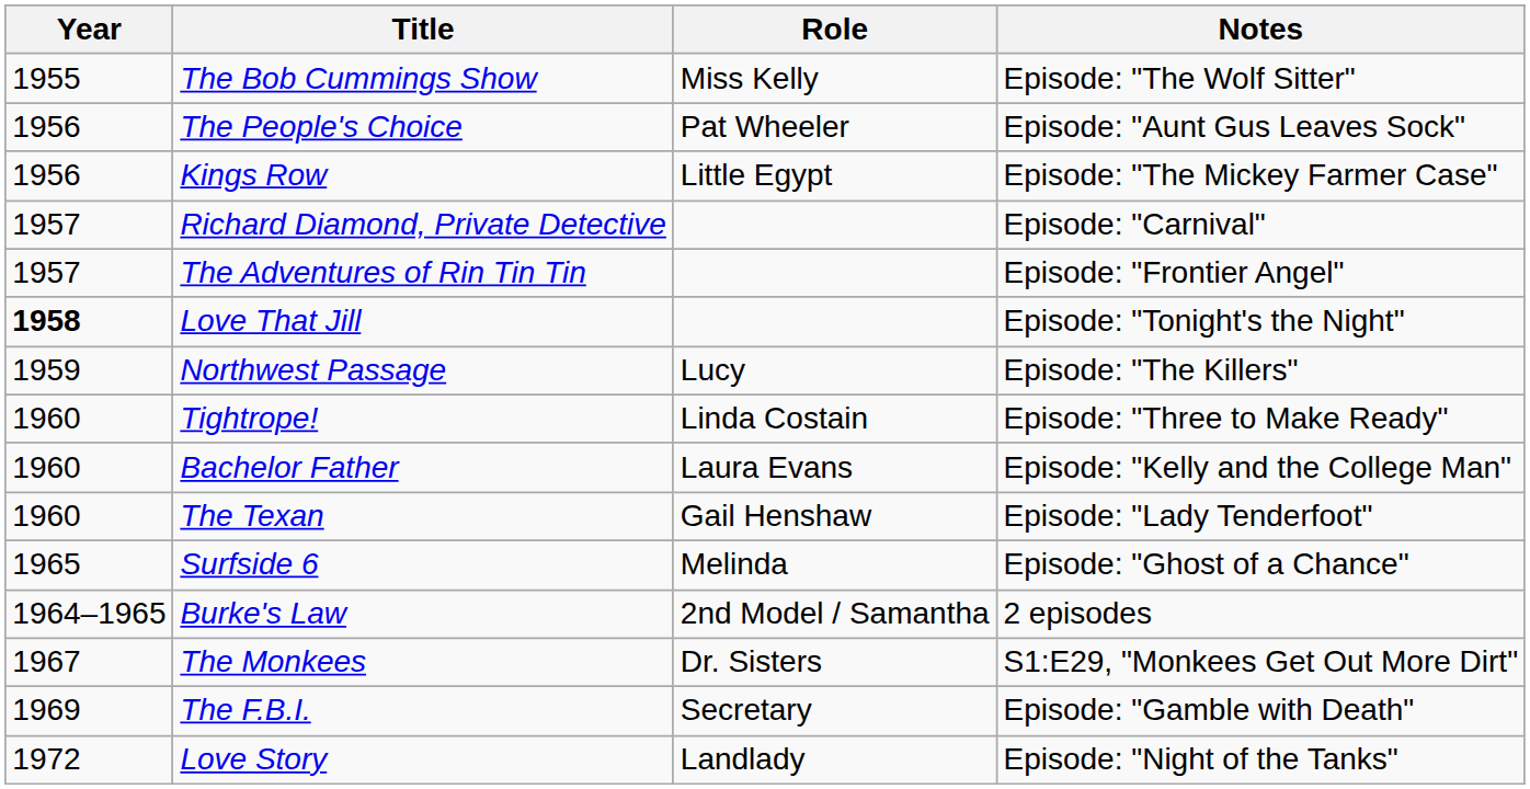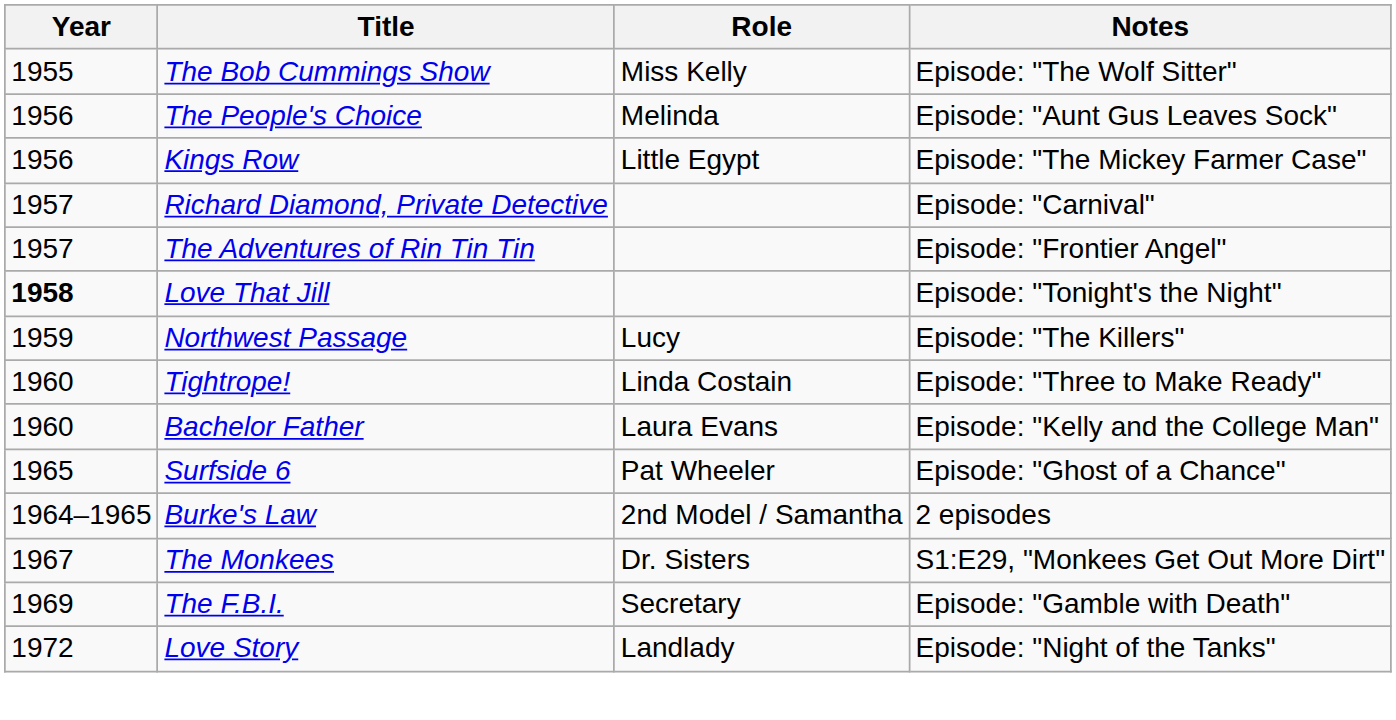 <table class="wikitable sortable">
 <tr>
 <th>Year</th>
 <th>Title</th>
 <th>Role</th>
 <th class="unsortable">Notes</th>
 </tr>
 <tr>
 <td>1955</td>
 <td><em><a href='#'>The Bob Cummings Show</a></em></td>
 <td>Miss Kelly</td>
 <td>Episode: "The Wolf Sitter"</td>
 </tr>
 <tr>
 <td>1956</td>
 <td><em><a href='#'>The People's Choice</a></em></td>
-<td>Pat Wheeler</td>
+<td>Melinda</td>
 <td>Episode: "Aunt Gus Leaves Sock"</td>
 </tr>
 <tr>
 <td>1956</td>
 <td><em><a href='#'>Kings Row</a></em></td>
 <td>Little Egypt</td>
 <td>Episode: "The Mickey Farmer Case"</td>
 </tr>
 <tr>
 <td>1957</td>
 <td><em><a href='#'>Richard Diamond, Private Detective</a></em></td>
 <td></td>
 <td>Episode: "Carnival"</td>
 </tr>
 <tr>
 <td>1957</td>
 <td><em><a href='#'>The Adventures of Rin Tin Tin</a></em></td>
 <td></td>
 <td>Episode: "Frontier Angel"</td>
 </tr>
 <tr>
 <td><strong>1958</strong></td>
 <td><em><a href='#'>Love That Jill</a></em></td>
 <td></td>
 <td>Episode: "Tonight's the Night"</td>
 </tr>
 <tr>
 <td>1959</td>
 <td><em><a href='#'>Northwest Passage</a></em></td>
 <td>Lucy</td>
 <td>Episode: "The Killers"</td>
 </tr>
 <tr>
 <td>1960</td>
 <td><em><a href='#'>Tightrope!</a></em></td>
 <td>Linda Costain</td>
 <td>Episode: "Three to Make Ready"</td>
 </tr>
 <tr>
 <td>1960</td>
 <td><em><a href='#'>Bachelor Father</a></em></td>
 <td>Laura Evans</td>
 <td>Episode: "Kelly and the College Man"</td>
 </tr>
 <tr>
-<td>1960</td>
-<td><em><a href='#'>The Texan</a></em></td>
-<td>Gail Henshaw</td>
-<td>Episode: "Lady Tenderfoot"</td>
-</tr>
-<tr>
 <td>1965</td>
 <td><em><a href='#'>Surfside 6</a></em></td>
-<td>Melinda</td>
+<td>Pat Wheeler</td>
 <td>Episode: "Ghost of a Chance"</td>
 </tr>
 <tr>
 <td>1964–1965</td>
 <td><em><a href='#'>Burke's Law</a></em></td>
 <td>2nd Model / Samantha</td>
 <td>2 episodes</td>
 </tr>
 <tr>
 <td>1967</td>
 <td><em><a href='#'>The Monkees</a></em></td>
 <td>Dr. Sisters</td>
 <td>S1:E29, "Monkees Get Out More Dirt"</td>
 </tr>
 <tr>
 <td>1969</td>
 <td><em><a href='#'>The F.B.I.</a></em></td>
 <td>Secretary</td>
 <td>Episode: "Gamble with Death"</td>
 </tr>
 <tr>
 <td>1972</td>
 <td><em><a href='#'>Love Story</a></em></td>
 <td>Landlady</td>
 <td>Episode: "Night of the Tanks"</td>
 </tr>
 </table>
